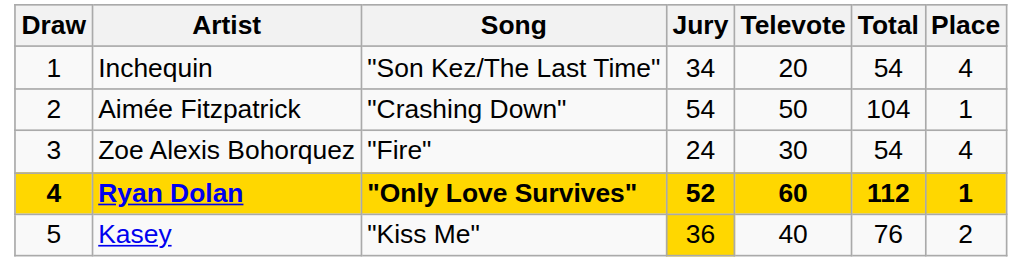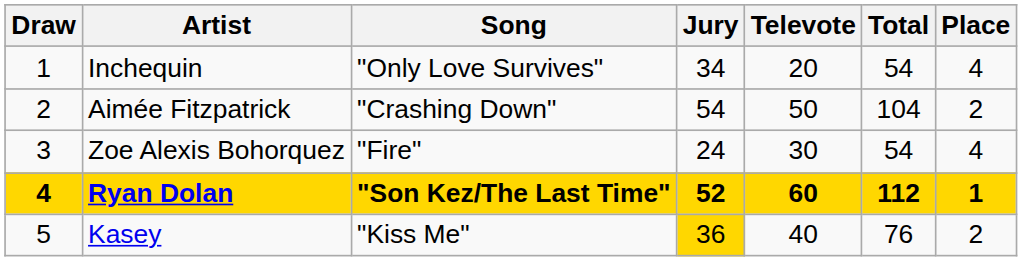 <table class="sortable wikitable" style="margin: 1em auto 1em auto; text-align:center;">
 <tr>
 <th>Draw</th>
 <th>Artist</th>
 <th>Song</th>
 <th>Jury</th>
 <th>Televote</th>
 <th>Total</th>
 <th>Place</th>
 </tr>
 <tr>
 <td>1</td>
 <td align="left">Inchequin</td>
-<td align="left">"Son Kez/The Last Time"</td>
+<td align="left">"Only Love Survives"</td>
 <td>34</td>
 <td>20</td>
 <td>54</td>
 <td>4</td>
 </tr>
 <tr>
 <td>2</td>
 <td align="left">Aimée Fitzpatrick</td>
 <td align="left">"Crashing Down"</td>
 <td>54</td>
 <td>50</td>
 <td>104</td>
-<td>1</td>
+<td>2</td>
 </tr>
 <tr>
 <td>3</td>
 <td align="left">Zoe Alexis Bohorquez</td>
 <td align="left">"Fire"</td>
 <td>24</td>
 <td>30</td>
 <td>54</td>
 <td>4</td>
 </tr>
 <tr style="font-weight:bold; background:gold;">
 <td>4</td>
 <td align="left"><a href='#'>Ryan Dolan</a></td>
-<td align="left">"Only Love Survives"</td>
+<td align="left">"Son Kez/The Last Time"</td>
 <td>52</td>
 <td>60</td>
 <td>112</td>
 <td>1</td>
 </tr>
 <tr>
 <td>5</td>
 <td align="left"><a href='#'>Kasey</a></td>
 <td align="left">"Kiss Me"</td>
 <td style="background: gold;">36</td>
 <td>40</td>
 <td>76</td>
 <td>2</td>
 </tr>
 </table>
